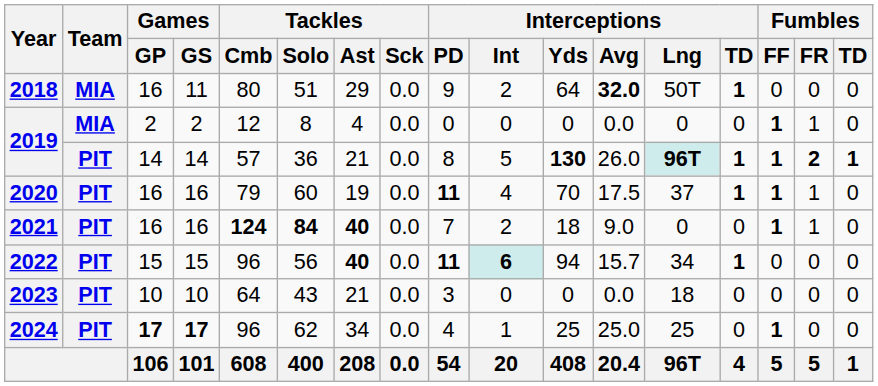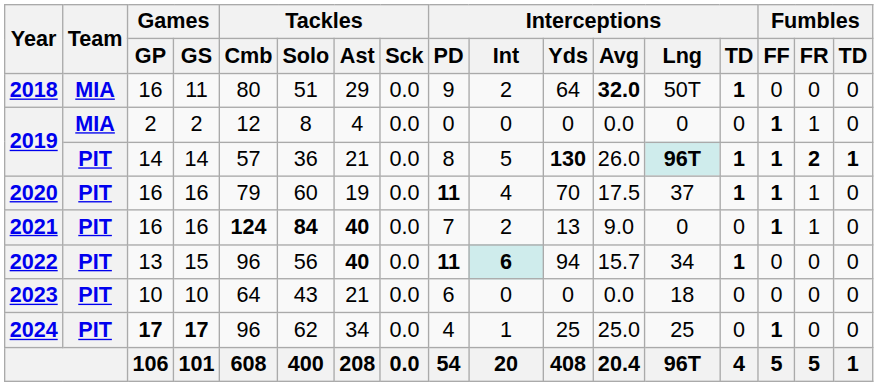 <table class="wikitable" style="text-align:center">
 <tr>
 <th rowspan="2">Year</th>
 <th rowspan="2">Team</th>
 <th colspan="2">Games</th>
 <th colspan="4">Tackles</th>
 <th colspan="6">Interceptions</th>
 <th colspan="3">Fumbles</th>
 </tr>
 <tr>
 <th>GP</th>
 <th>GS</th>
 <th>Cmb</th>
 <th>Solo</th>
 <th>Ast</th>
 <th>Sck</th>
 <th>PD</th>
 <th>Int</th>
 <th>Yds</th>
 <th>Avg</th>
 <th>Lng</th>
 <th>TD</th>
 <th>FF</th>
 <th>FR</th>
 <th>TD</th>
 </tr>
 <tr>
 <th><a href='#'>2018</a></th>
 <th><a href='#'>MIA</a></th>
 <td>16</td>
 <td>11</td>
 <td>80</td>
 <td>51</td>
 <td>29</td>
 <td>0.0</td>
 <td>9</td>
 <td>2</td>
 <td>64</td>
 <td><strong>32.0</strong></td>
 <td>50T</td>
 <td><strong>1</strong></td>
 <td>0</td>
 <td>0</td>
 <td>0</td>
 </tr>
 <tr>
 <th rowspan="2"><a href='#'>2019</a></th>
 <th><a href='#'>MIA</a></th>
 <td>2</td>
 <td>2</td>
 <td>12</td>
 <td>8</td>
 <td>4</td>
 <td>0.0</td>
 <td>0</td>
 <td>0</td>
 <td>0</td>
 <td>0.0</td>
 <td>0</td>
 <td>0</td>
 <td><strong>1</strong></td>
 <td>1</td>
 <td>0</td>
 </tr>
 <tr>
 <th><a href='#'>PIT</a></th>
 <td>14</td>
 <td>14</td>
 <td>57</td>
 <td>36</td>
 <td>21</td>
 <td>0.0</td>
 <td>8</td>
 <td>5</td>
 <td><strong>130</strong></td>
 <td>26.0</td>
 <td style="background:#cfecec; width:3em;"><strong>96T</strong></td>
 <td><strong>1</strong></td>
 <td><strong>1</strong></td>
 <td><strong>2</strong></td>
 <td><strong>1</strong></td>
 </tr>
 <tr>
 <th><a href='#'>2020</a></th>
 <th><a href='#'>PIT</a></th>
 <td>16</td>
 <td>16</td>
 <td>79</td>
 <td>60</td>
 <td>19</td>
 <td>0.0</td>
 <td><strong>11</strong></td>
 <td>4</td>
 <td>70</td>
 <td>17.5</td>
 <td>37</td>
 <td><strong>1</strong></td>
 <td><strong>1</strong></td>
 <td>1</td>
 <td>0</td>
 </tr>
 <tr>
 <th><a href='#'>2021</a></th>
 <th><a href='#'>PIT</a></th>
 <td>16</td>
 <td>16</td>
 <td><strong>124</strong></td>
 <td><strong>84</strong></td>
 <td><strong>40</strong></td>
 <td>0.0</td>
 <td>7</td>
 <td>2</td>
-<td>18</td>
+<td>13</td>
 <td>9.0</td>
 <td>0</td>
 <td>0</td>
 <td><strong>1</strong></td>
 <td>1</td>
 <td>0</td>
 </tr>
 <tr>
 <th><a href='#'>2022</a></th>
 <th><a href='#'>PIT</a></th>
-<td>15</td>
+<td>13</td>
 <td>15</td>
 <td>96</td>
 <td>56</td>
 <td><strong>40</strong></td>
 <td>0.0</td>
 <td><strong>11</strong></td>
 <td style="background:#cfecec; width:3em;"><strong>6</strong></td>
 <td>94</td>
 <td>15.7</td>
 <td>34</td>
 <td><strong>1</strong></td>
 <td>0</td>
 <td>0</td>
 <td>0</td>
 </tr>
 <tr>
 <th><a href='#'>2023</a></th>
 <th><a href='#'>PIT</a></th>
 <td>10</td>
 <td>10</td>
 <td>64</td>
 <td>43</td>
 <td>21</td>
 <td>0.0</td>
-<td>3</td>
+<td>6</td>
 <td>0</td>
 <td>0</td>
 <td>0.0</td>
 <td>18</td>
 <td>0</td>
 <td>0</td>
 <td>0</td>
 <td>0</td>
 </tr>
 <tr>
 <th><a href='#'>2024</a></th>
 <th><a href='#'>PIT</a></th>
 <td><strong>17</strong></td>
 <td><strong>17</strong></td>
 <td>96</td>
 <td>62</td>
 <td>34</td>
 <td>0.0</td>
 <td>4</td>
 <td>1</td>
 <td>25</td>
 <td>25.0</td>
 <td>25</td>
 <td>0</td>
 <td><strong>1</strong></td>
 <td>0</td>
 <td>0</td>
 </tr>
 <tr>
 <th colspan="2"></th>
 <th>106</th>
 <th>101</th>
 <th>608</th>
 <th>400</th>
 <th>208</th>
 <th>0.0</th>
 <th>54</th>
 <th>20</th>
 <th>408</th>
 <th>20.4</th>
 <th>96T</th>
 <th>4</th>
 <th>5</th>
 <th>5</th>
 <th>1</th>
 </tr>
 </table>
